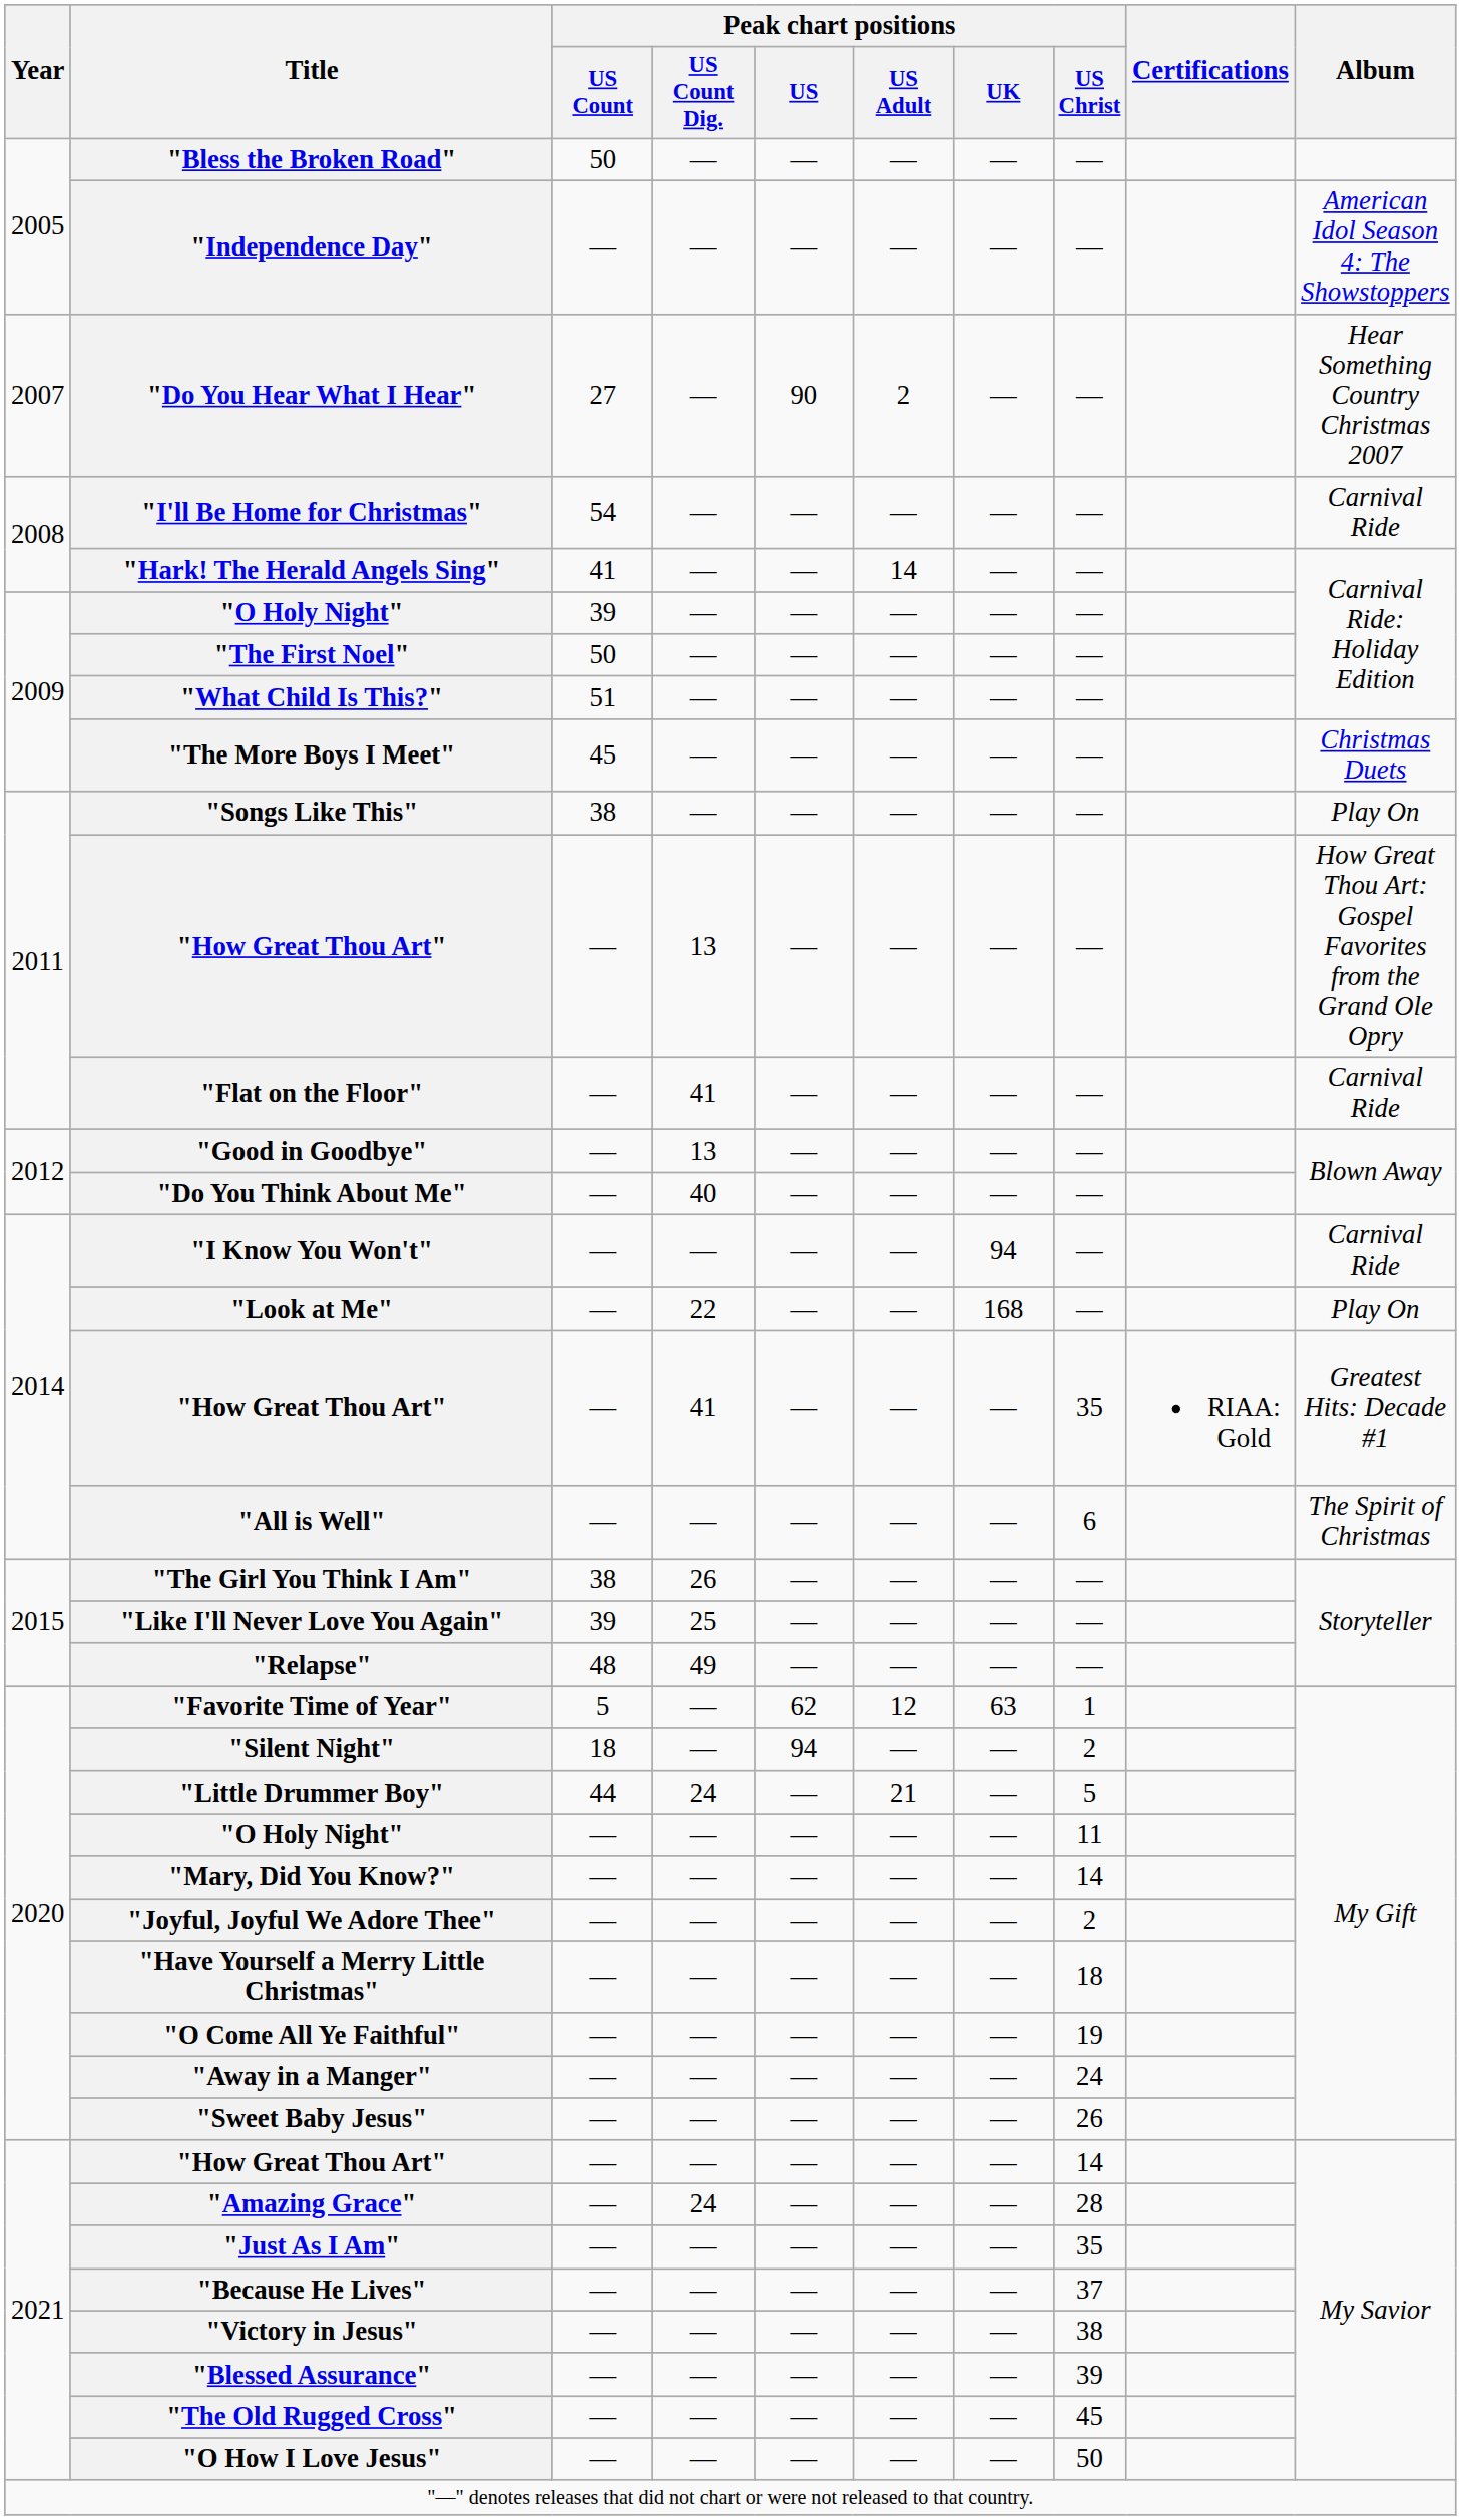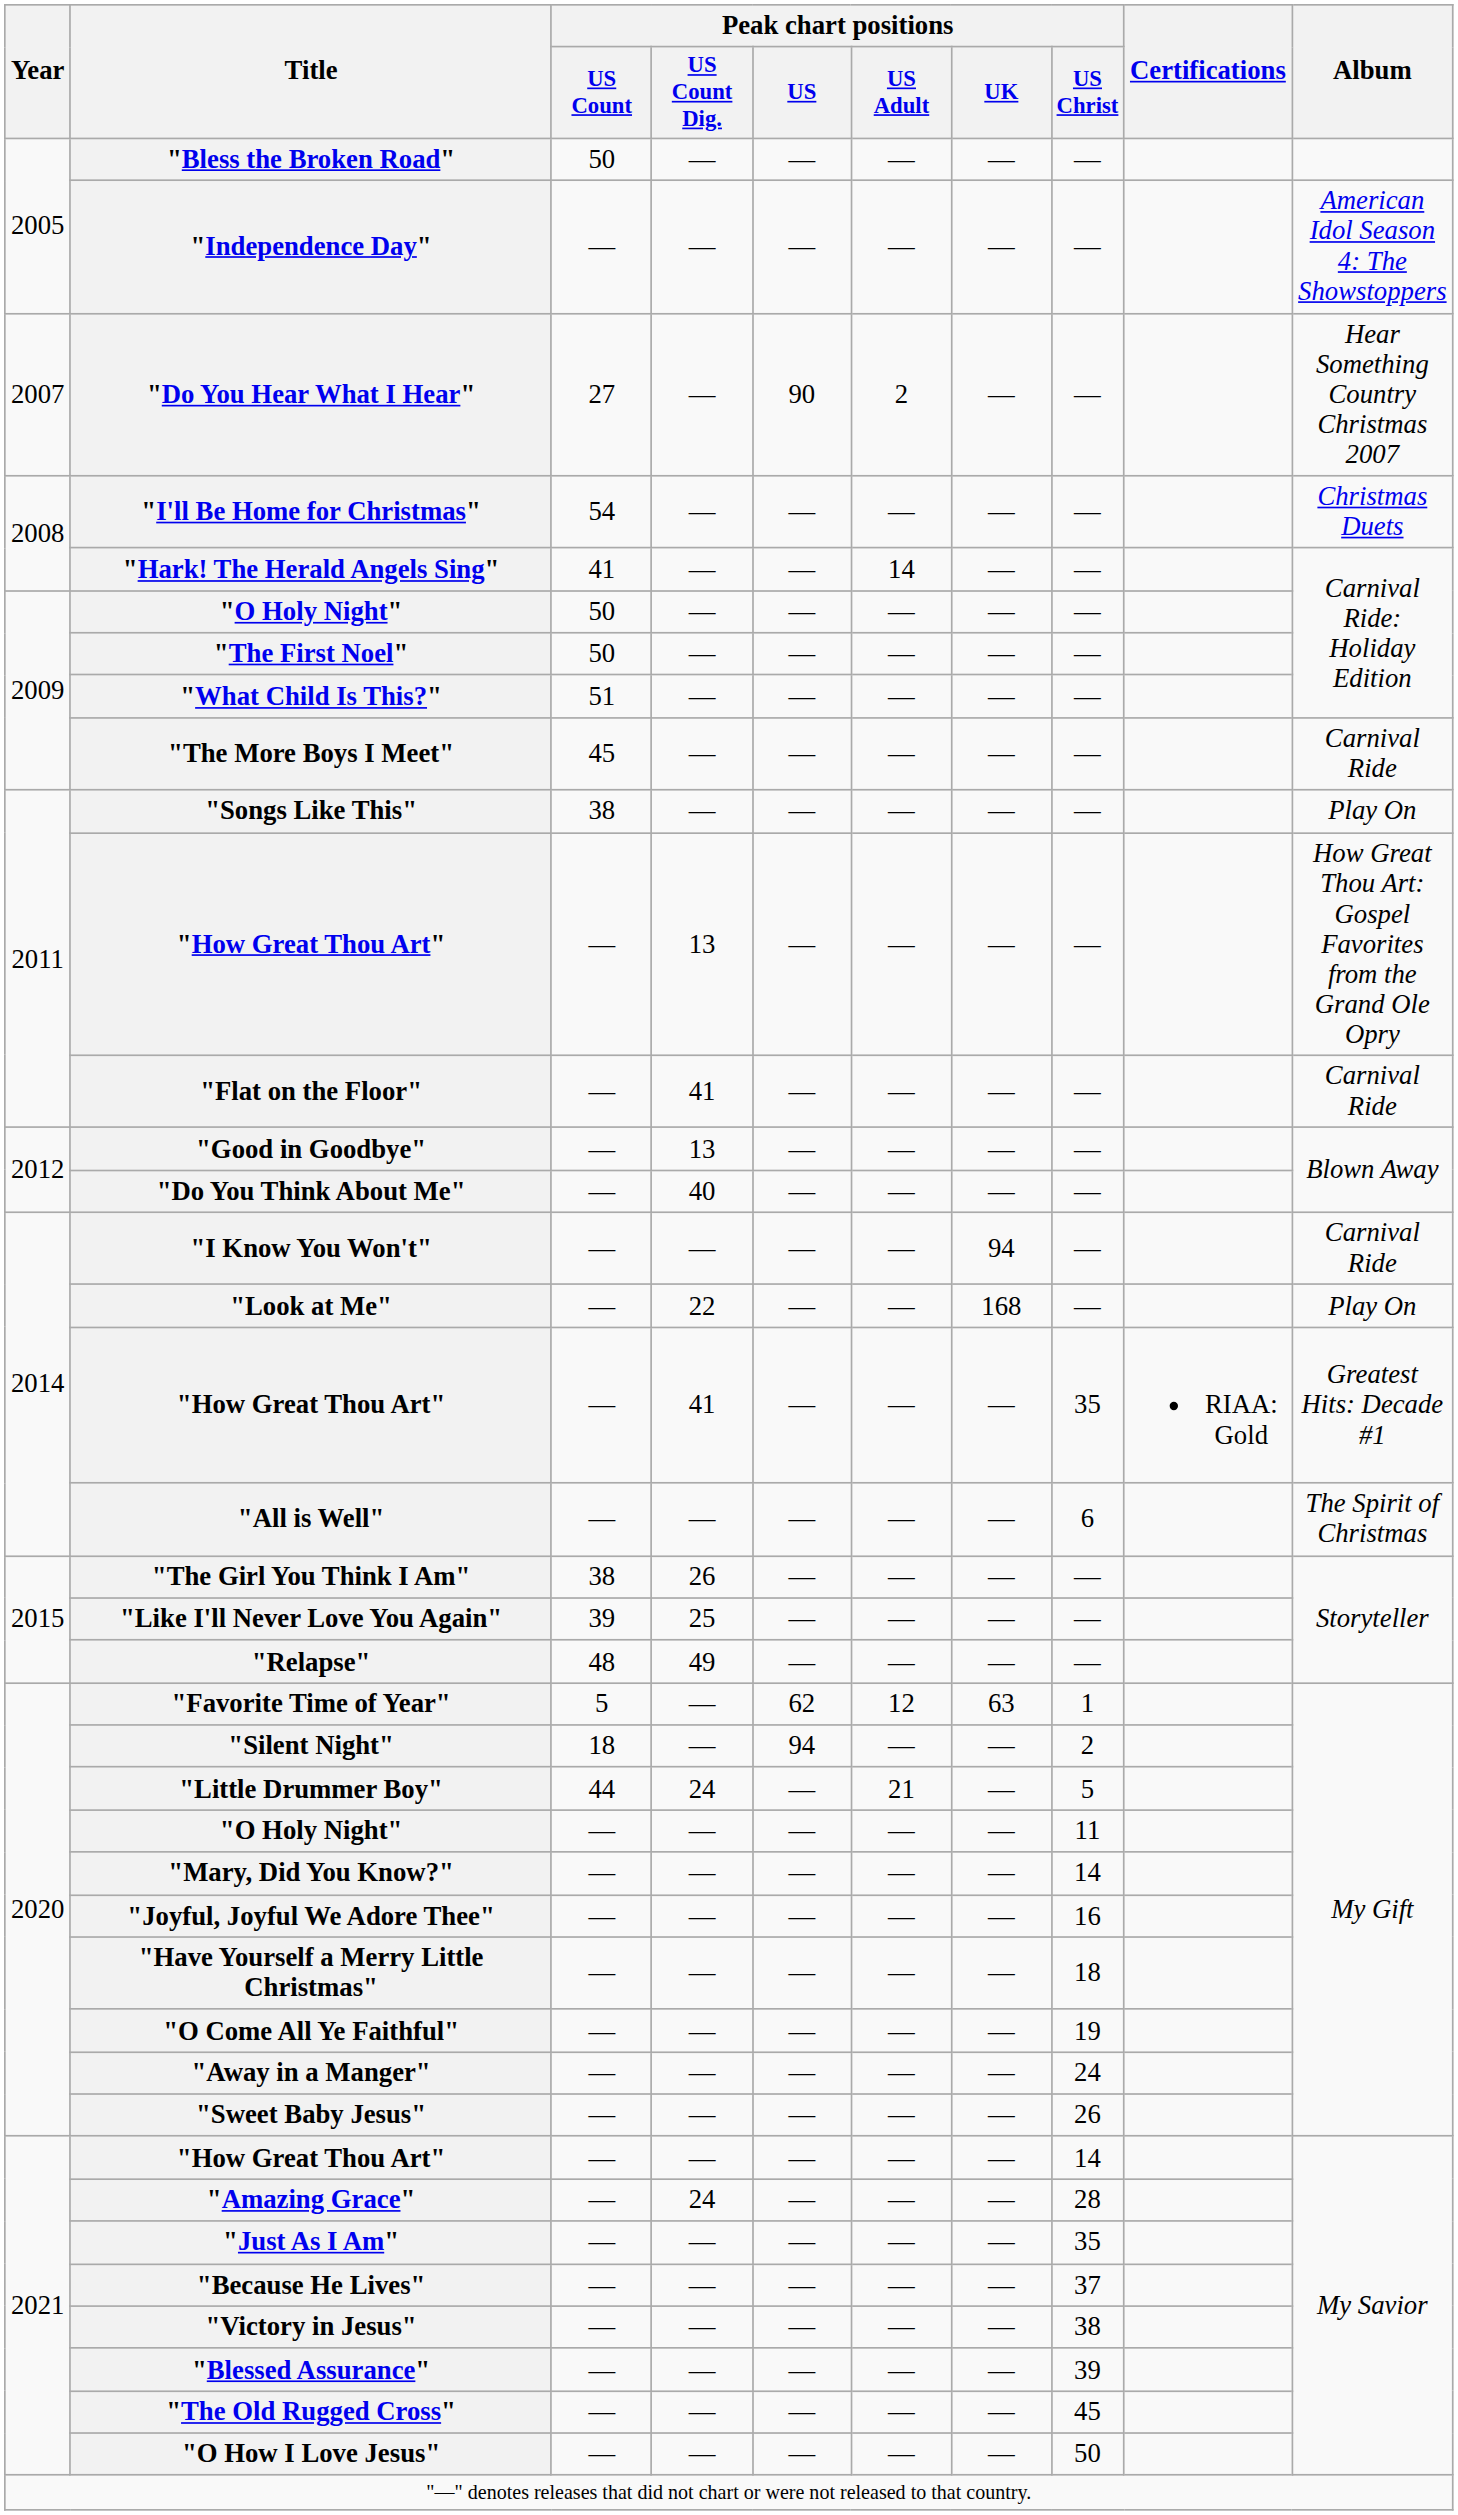 <table class="wikitable plainrowheaders" style="text-align:center;">
 <tr>
 <th rowspan="2">Year</th>
 <th rowspan="2" style="width:18em;">Title</th>
 <th colspan="6">Peak chart positions</th>
 <th rowspan="2"><a href='#'>Certifications</a></th>
 <th rowspan="2">Album</th>
 </tr>
 <tr>
 <th style="width:4em;font-size:85%;"><a href='#'>US<br> Count</a><br></th>
 <th style="width:4em;font-size:85%;"><a href='#'>US<br> Count<br> Dig.</a><br></th>
 <th style="width:4em;font-size:85%;"><a href='#'>US</a><br></th>
 <th style="width:4em;font-size:85%;"><a href='#'>US<br> Adult</a><br></th>
 <th style="width:4em;font-size:85%;"><a href='#'>UK</a><br></th>
 <th scope="col" style="width:2.5em;font-size:85%;"><a href='#'>US<br> Christ</a><br></th>
 </tr>
 <tr>
 <td rowspan="2">2005</td>
 <th scope="row">"<a href='#'>Bless the Broken Road</a>"<br></th>
 <td>50</td>
 <td>—</td>
 <td>—</td>
 <td>—</td>
 <td>—</td>
 <td>—</td>
 <td></td>
 <td></td>
 </tr>
 <tr>
 <th scope="row">"<a href='#'>Independence Day</a>"</th>
 <td>—</td>
 <td>—</td>
 <td>—</td>
 <td>—</td>
 <td>—</td>
 <td>—</td>
 <td></td>
 <td><em><a href='#'>American Idol Season 4: The Showstoppers</a></em></td>
 </tr>
 <tr>
 <td>2007</td>
 <th scope="row">"<a href='#'>Do You Hear What I Hear</a>"</th>
 <td>27</td>
 <td>—</td>
 <td>90</td>
 <td>2</td>
 <td>—</td>
 <td>—</td>
 <td></td>
 <td><em>Hear Something Country Christmas 2007</em></td>
 </tr>
 <tr>
 <td rowspan="2">2008</td>
 <th scope="row">"<a href='#'>I'll Be Home for Christmas</a>"<br></th>
 <td>54</td>
 <td>—</td>
 <td>—</td>
 <td>—</td>
 <td>—</td>
 <td>—</td>
 <td></td>
-<td><em>Carnival Ride</em></td>
+<td><em><a href='#'>Christmas Duets</a></em></td>
 </tr>
 <tr>
 <th scope="row">"<a href='#'>Hark! The Herald Angels Sing</a>"</th>
 <td>41</td>
 <td>—</td>
 <td>—</td>
 <td>14</td>
 <td>—</td>
 <td>—</td>
 <td></td>
 <td rowspan="4"><em>Carnival Ride: Holiday Edition</em></td>
 </tr>
 <tr>
 <td rowspan="4">2009</td>
 <th scope="row">"<a href='#'>O Holy Night</a>"</th>
-<td>39</td>
+<td>50</td>
 <td>—</td>
 <td>—</td>
 <td>—</td>
 <td>—</td>
 <td>—</td>
 <td></td>
 </tr>
 <tr>
 <th scope="row">"<a href='#'>The First Noel</a>"</th>
 <td>50</td>
 <td>—</td>
 <td>—</td>
 <td>—</td>
 <td>—</td>
 <td>—</td>
 </tr>
 <tr>
 <th scope="row">"<a href='#'>What Child Is This?</a>"</th>
 <td>51</td>
 <td>—</td>
 <td>—</td>
 <td>—</td>
 <td>—</td>
 <td>—</td>
 <td></td>
 </tr>
 <tr>
 <th scope="row">"The More Boys I Meet"</th>
 <td>45</td>
 <td>—</td>
 <td>—</td>
 <td>—</td>
 <td>—</td>
 <td>—</td>
 <td></td>
-<td><em><a href='#'>Christmas Duets</a></em></td>
+<td><em>Carnival Ride</em></td>
 </tr>
 <tr>
 <td rowspan="3">2011</td>
 <th scope="row">"Songs Like This"</th>
 <td>38</td>
 <td>—</td>
 <td>—</td>
 <td>—</td>
 <td>—</td>
 <td>—</td>
 <td></td>
 <td><em>Play On</em></td>
 </tr>
 <tr>
 <th scope="row">"<a href='#'>How Great Thou Art</a>"</th>
 <td>—</td>
 <td>13</td>
 <td>—</td>
 <td>—</td>
 <td>—</td>
 <td>—</td>
 <td></td>
 <td><em>How Great Thou Art:<br>Gospel Favorites from the Grand Ole Opry</em></td>
 </tr>
 <tr>
 <th scope="row">"Flat on the Floor"</th>
 <td>—</td>
 <td>41</td>
 <td>—</td>
 <td>—</td>
 <td>—</td>
 <td>—</td>
 <td></td>
 <td><em>Carnival Ride</em></td>
 </tr>
 <tr>
 <td rowspan="2">2012</td>
 <th scope="row">"Good in Goodbye"</th>
 <td>—</td>
 <td>13</td>
 <td>—</td>
 <td>—</td>
 <td>—</td>
 <td>—</td>
 <td></td>
 <td rowspan="2"><em>Blown Away</em></td>
 </tr>
 <tr>
 <th scope="row">"Do You Think About Me"</th>
 <td>—</td>
 <td>40</td>
 <td>—</td>
 <td>—</td>
 <td>—</td>
 <td>—</td>
 <td></td>
 </tr>
 <tr>
 <td rowspan="4">2014</td>
 <th scope="row">"I Know You Won't"</th>
 <td>—</td>
 <td>—</td>
 <td>—</td>
 <td>—</td>
 <td>94</td>
 <td>—</td>
 <td></td>
 <td><em>Carnival Ride</em></td>
 </tr>
 <tr>
 <th scope="row">"Look at Me"</th>
 <td>—</td>
 <td>22</td>
 <td>—</td>
 <td>—</td>
 <td>168</td>
 <td>—</td>
 <td></td>
 <td><em>Play On</em></td>
 </tr>
 <tr>
 <th scope="row">"How Great Thou Art" </th>
 <td>—</td>
 <td>41</td>
 <td>—</td>
 <td>—</td>
 <td>—</td>
 <td>35</td>
 <td><br><ul><li>RIAA: Gold </li></ul></td>
 <td><em>Greatest Hits: Decade #1</em></td>
 </tr>
 <tr>
 <th scope="row">"All is Well" </th>
 <td>—</td>
 <td>—</td>
 <td>—</td>
 <td>—</td>
 <td>—</td>
 <td>6</td>
 <td></td>
 <td><em>The Spirit of Christmas</em></td>
 </tr>
 <tr>
 <td rowspan="3">2015</td>
 <th scope="row">"The Girl You Think I Am"</th>
 <td>38</td>
 <td>26</td>
 <td>—</td>
 <td>—</td>
 <td>—</td>
 <td>—</td>
 <td></td>
 <td rowspan="3"><em>Storyteller</em></td>
 </tr>
 <tr>
 <th scope="row">"Like I'll Never Love You Again"</th>
 <td>39</td>
 <td>25</td>
 <td>—</td>
 <td>—</td>
 <td>—</td>
 <td>—</td>
 </tr>
 <tr>
 <th scope="row">"Relapse"</th>
 <td>48</td>
 <td>49</td>
 <td>—</td>
 <td>—</td>
 <td>—</td>
 <td>—</td>
 <td></td>
 </tr>
 <tr>
 <td rowspan="10">2020</td>
 <th scope="row">"Favorite Time of Year"</th>
 <td>5</td>
 <td>—</td>
 <td>62</td>
 <td>12</td>
 <td>63</td>
 <td>1</td>
 <td></td>
 <td rowspan="10"><em>My Gift</em></td>
 </tr>
 <tr>
 <th scope="row">"Silent Night"</th>
 <td>18</td>
 <td>—</td>
 <td>94</td>
 <td>—</td>
 <td>—</td>
 <td>2</td>
 <td></td>
 </tr>
 <tr>
 <th scope="row">"Little Drummer Boy" </th>
 <td>44</td>
 <td>24</td>
 <td>—</td>
 <td>21</td>
 <td>—</td>
 <td>5</td>
 <td></td>
 </tr>
 <tr>
 <th scope="row">"O Holy Night"</th>
 <td>—</td>
 <td>—</td>
 <td>—</td>
 <td>—</td>
 <td>—</td>
 <td>11</td>
 </tr>
 <tr>
 <th scope="row">"Mary, Did You Know?"</th>
 <td>—</td>
 <td>—</td>
 <td>—</td>
 <td>—</td>
 <td>—</td>
 <td>14</td>
 <td></td>
 </tr>
 <tr>
 <th scope="row">"Joyful, Joyful We Adore Thee"</th>
 <td>—</td>
 <td>—</td>
 <td>—</td>
 <td>—</td>
 <td>—</td>
-<td>2</td>
+<td>16</td>
 <td></td>
 </tr>
 <tr>
 <th scope="row">"Have Yourself a Merry Little Christmas"</th>
 <td>—</td>
 <td>—</td>
 <td>—</td>
 <td>—</td>
 <td>—</td>
 <td>18</td>
 <td></td>
 </tr>
 <tr>
 <th scope="row">"O Come All Ye Faithful"</th>
 <td>—</td>
 <td>—</td>
 <td>—</td>
 <td>—</td>
 <td>—</td>
 <td>19</td>
 <td></td>
 </tr>
 <tr>
 <th scope="row">"Away in a Manger"</th>
 <td>—</td>
 <td>—</td>
 <td>—</td>
 <td>—</td>
 <td>—</td>
 <td>24</td>
 <td></td>
 </tr>
 <tr>
 <th scope="row">"Sweet Baby Jesus"</th>
 <td>—</td>
 <td>—</td>
 <td>—</td>
 <td>—</td>
 <td>—</td>
 <td>26</td>
 <td></td>
 </tr>
 <tr>
 <td rowspan="8">2021</td>
 <th scope="row">"How Great Thou Art"</th>
 <td>—</td>
 <td>—</td>
 <td>—</td>
 <td>—</td>
 <td>—</td>
 <td>14</td>
 <td></td>
 <td rowspan="8"><em>My Savior</em></td>
 </tr>
 <tr>
 <th scope="row">"<a href='#'>Amazing Grace</a>"</th>
 <td>—</td>
 <td>24</td>
 <td>—</td>
 <td>—</td>
 <td>—</td>
 <td>28</td>
 <td></td>
 </tr>
 <tr>
 <th scope="row">"<a href='#'>Just As I Am</a>"</th>
 <td>—</td>
 <td>—</td>
 <td>—</td>
 <td>—</td>
 <td>—</td>
 <td>35</td>
 <td></td>
 </tr>
 <tr>
 <th scope="row">"Because He Lives"</th>
 <td>—</td>
 <td>—</td>
 <td>—</td>
 <td>—</td>
 <td>—</td>
 <td>37</td>
 <td></td>
 </tr>
 <tr>
 <th scope="row">"Victory in Jesus"</th>
 <td>—</td>
 <td>—</td>
 <td>—</td>
 <td>—</td>
 <td>—</td>
 <td>38</td>
 <td></td>
 </tr>
 <tr>
 <th scope="row">"<a href='#'>Blessed Assurance</a>"</th>
 <td>—</td>
 <td>—</td>
 <td>—</td>
 <td>—</td>
 <td>—</td>
 <td>39</td>
 <td></td>
 </tr>
 <tr>
 <th scope="row">"<a href='#'>The Old Rugged Cross</a>"</th>
 <td>—</td>
 <td>—</td>
 <td>—</td>
 <td>—</td>
 <td>—</td>
 <td>45</td>
 <td></td>
 </tr>
 <tr>
 <th scope="row">"O How I Love Jesus"</th>
 <td>—</td>
 <td>—</td>
 <td>—</td>
 <td>—</td>
 <td>—</td>
 <td>50</td>
 <td></td>
 </tr>
 <tr>
 <td colspan="11" style="font-size:9pt">"—" denotes releases that did not chart or were not released to that country.</td>
 </tr>
 </table>
